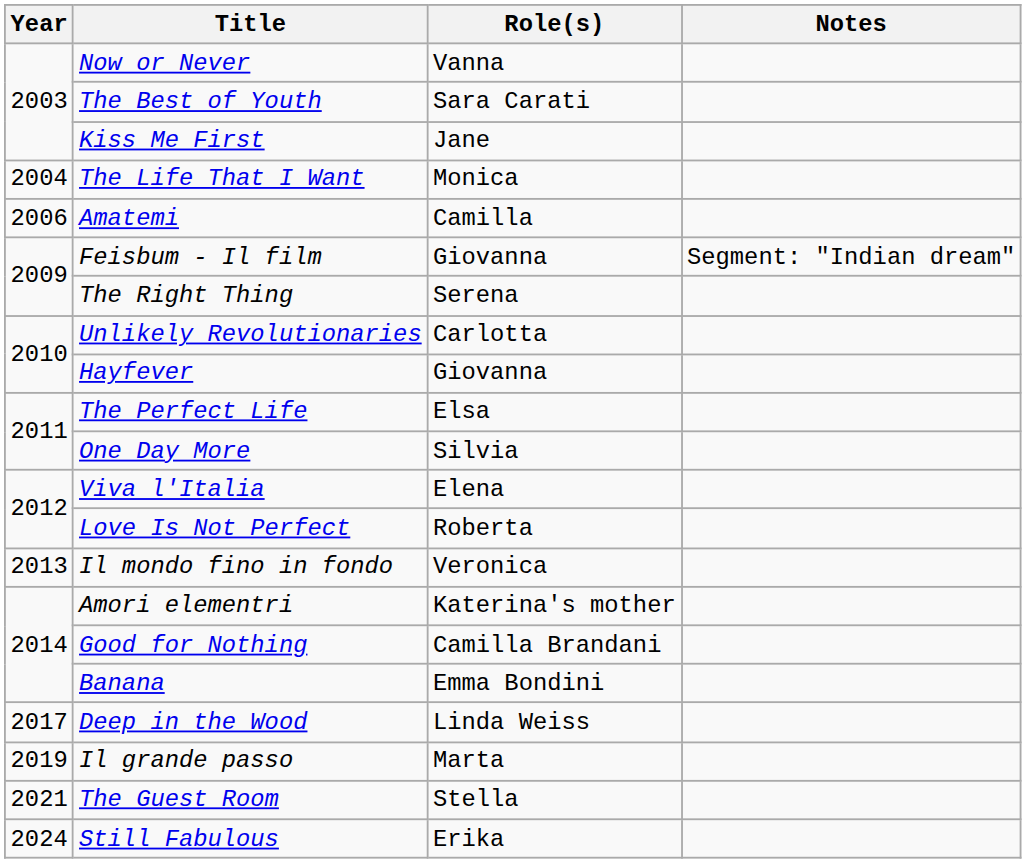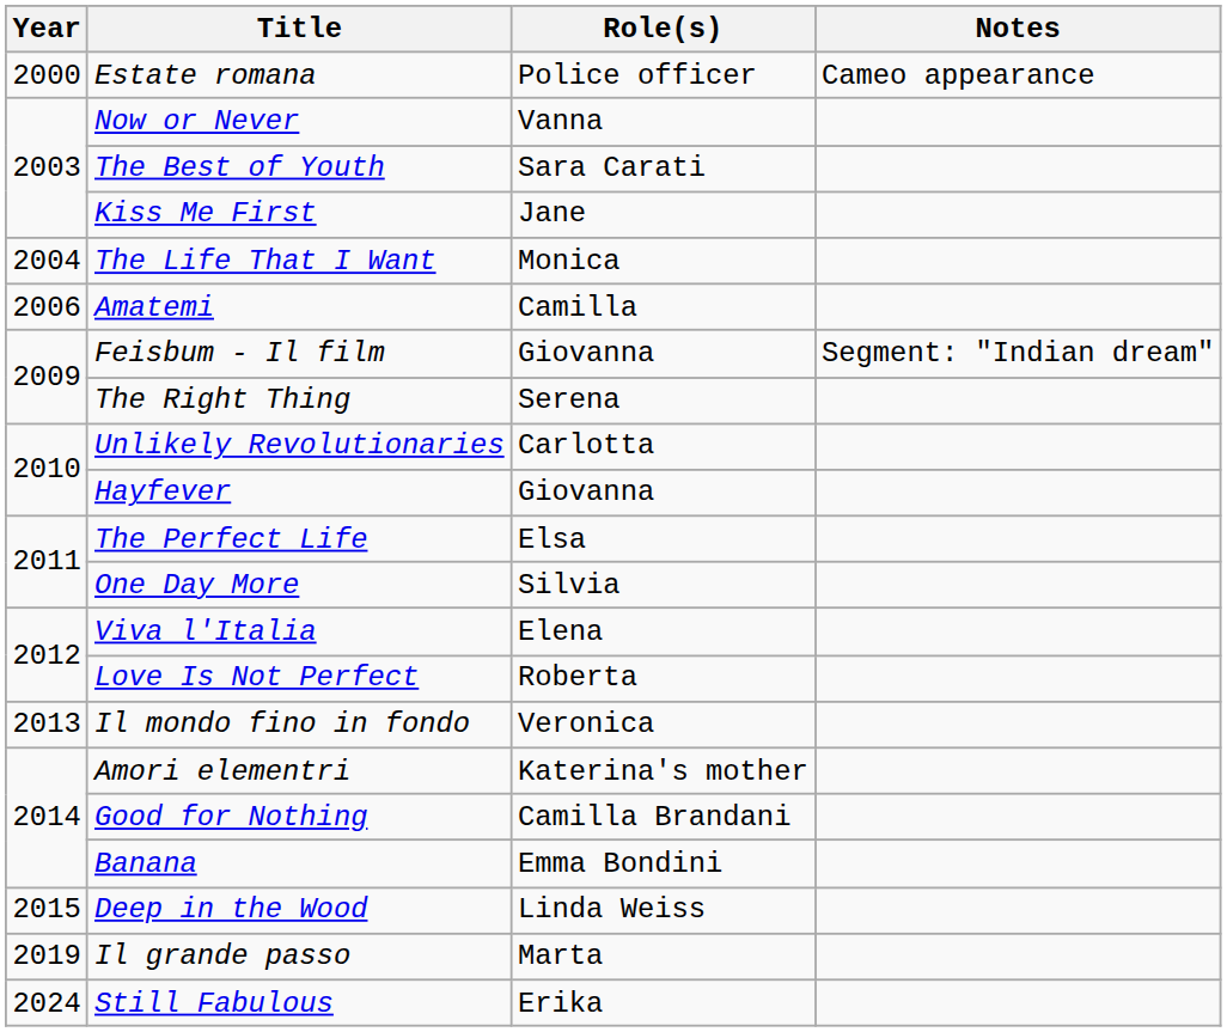 <table class="wikitable plainrowheaders sortable">
 <tr>
 <th scope="col">Year</th>
 <th scope="col">Title</th>
 <th scope="col">Role(s)</th>
 <th scope="col" class="unsortable">Notes</th>
+</tr>
+<tr>
+<td>2000</td>
+<td><em>Estate romana</em></td>
+<td>Police officer</td>
+<td>Cameo appearance</td>
 </tr>
 <tr>
 <td rowspan="3">2003</td>
 <td><em><a href='#'>Now or Never</a></em></td>
 <td>Vanna</td>
 <td></td>
 </tr>
 <tr>
 <td><em><a href='#'>The Best of Youth</a></em></td>
 <td>Sara Carati</td>
 <td></td>
 </tr>
 <tr>
 <td><em><a href='#'>Kiss Me First</a></em></td>
 <td>Jane</td>
 <td></td>
 </tr>
 <tr>
 <td>2004</td>
 <td><em><a href='#'>The Life That I Want</a></em></td>
 <td>Monica</td>
 <td></td>
 </tr>
 <tr>
 <td>2006</td>
 <td><em><a href='#'>Amatemi</a></em></td>
 <td>Camilla</td>
 <td></td>
 </tr>
 <tr>
 <td rowspan="2">2009</td>
 <td><em>Feisbum - Il film</em></td>
 <td>Giovanna</td>
 <td>Segment: "Indian dream"</td>
 </tr>
 <tr>
 <td><em>The Right Thing</em></td>
 <td>Serena</td>
 <td></td>
 </tr>
 <tr>
 <td rowspan="2">2010</td>
 <td><em><a href='#'>Unlikely Revolutionaries</a></em></td>
 <td>Carlotta</td>
 <td></td>
 </tr>
 <tr>
 <td><em><a href='#'>Hayfever</a></em></td>
 <td>Giovanna</td>
 <td></td>
 </tr>
 <tr>
 <td rowspan="2">2011</td>
 <td><em><a href='#'>The Perfect Life</a></em></td>
 <td>Elsa</td>
 <td></td>
 </tr>
 <tr>
 <td><em><a href='#'>One Day More</a></em></td>
 <td>Silvia</td>
 <td></td>
 </tr>
 <tr>
 <td rowspan="2">2012</td>
 <td><em><a href='#'>Viva l'Italia</a></em></td>
 <td>Elena</td>
 <td></td>
 </tr>
 <tr>
 <td><em><a href='#'>Love Is Not Perfect</a></em></td>
 <td>Roberta</td>
 <td></td>
 </tr>
 <tr>
 <td>2013</td>
 <td><em>Il mondo fino in fondo</em></td>
 <td>Veronica</td>
 <td></td>
 </tr>
 <tr>
 <td rowspan="3">2014</td>
 <td><em>Amori elementri</em></td>
 <td>Katerina's mother</td>
 <td></td>
 </tr>
 <tr>
 <td><em><a href='#'>Good for Nothing</a></em></td>
 <td>Camilla Brandani</td>
 <td></td>
 </tr>
 <tr>
 <td><em><a href='#'>Banana</a></em></td>
 <td>Emma Bondini</td>
 <td></td>
 </tr>
 <tr>
-<td>2017</td>
+<td>2015</td>
 <td><em><a href='#'>Deep in the Wood</a></em></td>
 <td>Linda Weiss</td>
 <td></td>
 </tr>
 <tr>
 <td>2019</td>
 <td><em>Il grande passo</em></td>
 <td>Marta</td>
 <td></td>
 </tr>
 <tr>
-<td>2021</td>
-<td><em><a href='#'>The Guest Room</a></em></td>
-<td>Stella</td>
-<td></td>
-</tr>
-<tr>
 <td>2024</td>
 <td><em><a href='#'>Still Fabulous</a></em></td>
 <td>Erika</td>
 <td></td>
 </tr>
 </table>
